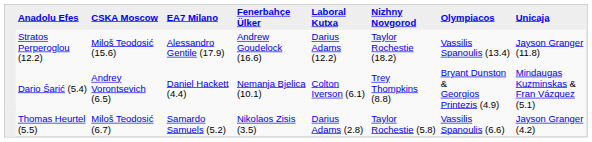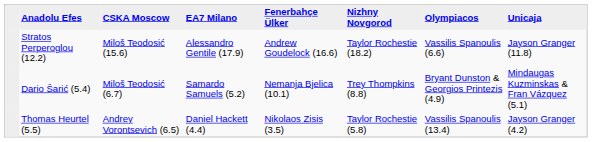 <table cellspacing="0" cellpadding="3" style="background-color: #f9f9f9; font-size: 90%; text-align: right; border:1px solid #aaa;">
 <tr>
 <th width=50 bgcolor=#eee></th>
 <th bgcolor=#eee align=left width=200> <a href='#'>Anadolu Efes</a></th>
 <th bgcolor=#eee align=left width=200> <a href='#'>CSKA Moscow</a></th>
 <th bgcolor=#eee align=left width=200> <a href='#'>EA7 Milano</a></th>
 <th bgcolor=#eee align=left width=200> <a href='#'>Fenerbahçe Ülker</a></th>
-<th bgcolor=#eee align=left width=200> <a href='#'>Laboral Kutxa</a></th>
 <th bgcolor=#eee align=left width=200> <a href='#'>Nizhny Novgorod</a></th>
 <th bgcolor=#eee align=left width=200> <a href='#'>Olympiacos</a></th>
 <th bgcolor=#eee align=left width=200> <a href='#'>Unicaja</a></th>
 </tr>
 <tr style=>
 <td bgcolor=#eee></td>
 <td align=left> <a href='#'>Stratos Perperoglou</a> (12.2)</td>
 <td align=left> <a href='#'>Miloš Teodosić</a> (15.6)</td>
 <td align=left> <a href='#'>Alessandro Gentile</a> (17.9)</td>
 <td align=left> <a href='#'>Andrew Goudelock</a> (16.6)</td>
-<td align=left> <a href='#'>Darius Adams</a> (12.2)</td>
 <td align=left> <a href='#'>Taylor Rochestie</a> (18.2)</td>
-<td align=left> <a href='#'>Vassilis Spanoulis</a> (13.4)</td>
+<td align=left> <a href='#'>Vassilis Spanoulis</a> (6.6)</td>
 <td align=left> <a href='#'>Jayson Granger</a> (11.8)</td>
 </tr>
 <tr style=>
 <td bgcolor=#eee></td>
 <td align=left> <a href='#'>Dario Šarić</a> (5.4)</td>
-<td align=left> <a href='#'>Andrey Vorontsevich</a> (6.5)</td>
-<td align=left> <a href='#'>Daniel Hackett</a> (4.4)</td>
+<td align=left> <a href='#'>Miloš Teodosić</a> (6.7)</td>
+<td align=left> <a href='#'>Samardo Samuels</a> (5.2)</td>
 <td align=left> <a href='#'>Nemanja Bjelica</a> (10.1)</td>
-<td align=left> <a href='#'>Colton Iverson</a> (6.1)</td>
 <td align=left> <a href='#'>Trey Thompkins</a> (8.8)</td>
 <td align=left> <a href='#'>Bryant Dunston</a> & <br> <a href='#'>Georgios Printezis</a> (4.9)</td>
 <td align=left> <a href='#'>Mindaugas Kuzminskas</a> & <br> <a href='#'>Fran Vázquez</a> (5.1)</td>
 </tr>
 <tr style=>
 <td bgcolor=#eee></td>
 <td align=left> <a href='#'>Thomas Heurtel</a> (5.5)</td>
-<td align=left> <a href='#'>Miloš Teodosić</a> (6.7)</td>
-<td align=left> <a href='#'>Samardo Samuels</a> (5.2)</td>
+<td align=left> <a href='#'>Andrey Vorontsevich</a> (6.5)</td>
+<td align=left> <a href='#'>Daniel Hackett</a> (4.4)</td>
 <td align=left> <a href='#'>Nikolaos Zisis</a> (3.5)</td>
-<td align=left> <a href='#'>Darius Adams</a> (2.8)</td>
 <td align=left> <a href='#'>Taylor Rochestie</a> (5.8)</td>
-<td align=left> <a href='#'>Vassilis Spanoulis</a> (6.6)</td>
+<td align=left> <a href='#'>Vassilis Spanoulis</a> (13.4)</td>
 <td align=left> <a href='#'>Jayson Granger</a> (4.2)</td>
 </tr>
 </table>
